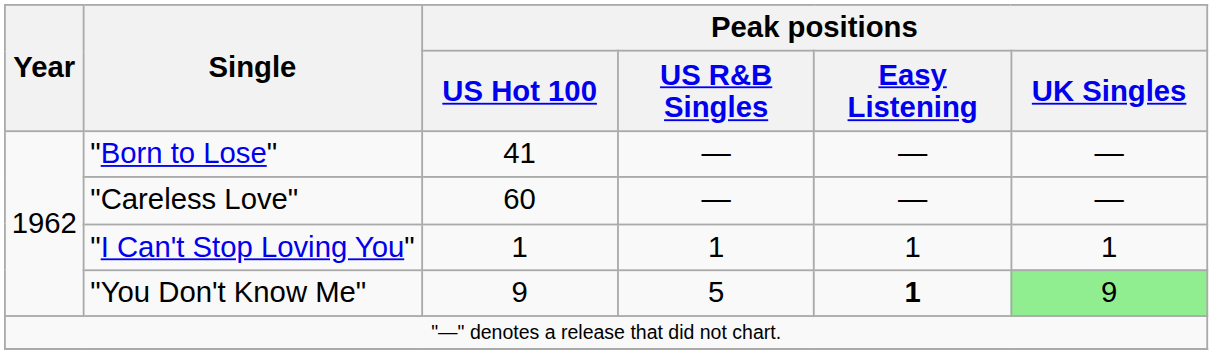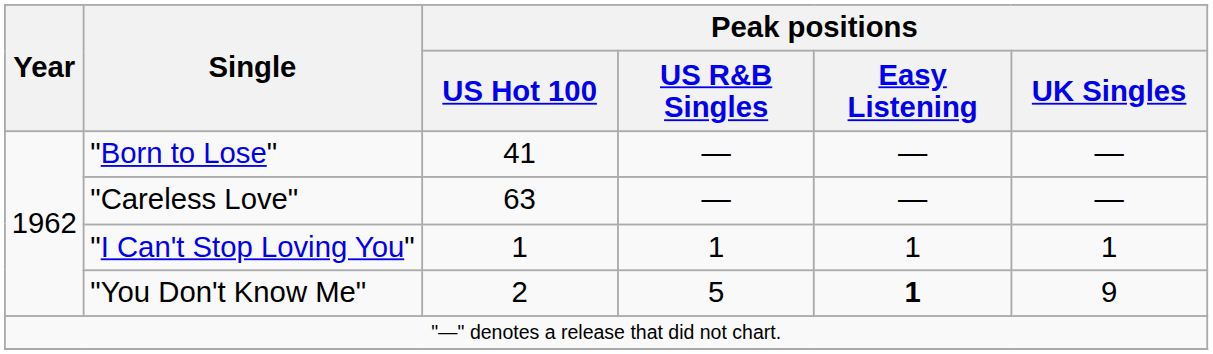 <table class="wikitable">
 <tr>
 <th rowspan="2">Year</th>
 <th rowspan="2">Single</th>
 <th colspan="4">Peak positions</th>
 </tr>
 <tr>
 <th width="100"><a href='#'>US Hot 100</a></th>
 <th width="100"><a href='#'>US R&B Singles</a></th>
 <th width="100"><a href='#'>Easy Listening</a></th>
 <th width="100"><a href='#'>UK Singles</a></th>
 </tr>
 <tr>
 <td align="center" rowspan="4">1962</td>
 <td align="left">"<a href='#'>Born to Lose</a>"</td>
 <td align="center">41</td>
 <td align="center">—</td>
 <td align="center">—</td>
 <td align="center">—</td>
 </tr>
 <tr>
 <td align="left">"Careless Love"</td>
-<td align="center">60</td>
+<td align="center">63</td>
 <td align="center">—</td>
 <td align="center">—</td>
 <td align="center">—</td>
 </tr>
 <tr>
 <td align="left">"<a href='#'>I Can't Stop Loving You</a>"</td>
 <td align="center">1</td>
 <td align="center">1</td>
 <td align="center">1</td>
 <td align="center">1</td>
 </tr>
 <tr>
 <td align="left">"You Don't Know Me"</td>
-<td align="center">9</td>
+<td align="center">2</td>
 <td align="center">5</td>
 <td align="center"><strong>1</strong></td>
-<td align="center" style="background: lightgreen;">9</td>
+<td align="center">9</td>
 </tr>
 <tr>
 <td align="center" colspan="7" style="font-size: 8pt">"—" denotes a release that did not chart.</td>
 </tr>
 <tr>
 </tr>
 </table>
